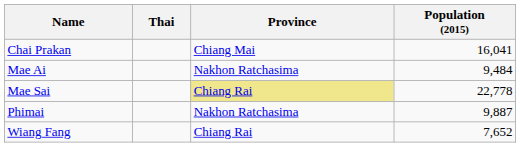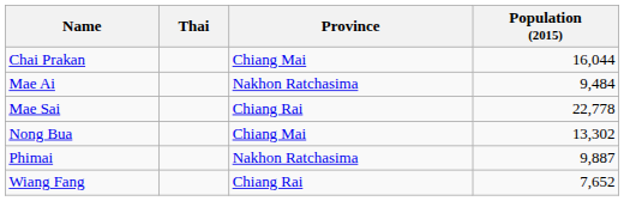 <table width=50% class="wikitable sortable">
 <tr>
 <th>Name</th>
 <th>Thai</th>
 <th>Province</th>
 <th>Population<br><small>(2015)</small><br></th>
 </tr>
 <tr>
 <td><a href='#'>Chai Prakan</a></td>
 <td></td>
 <td><a href='#'>Chiang Mai</a></td>
-<td align=right>16,041</td>
+<td align=right>16,044</td>
 </tr>
 <tr>
 <td><a href='#'>Mae Ai</a></td>
 <td></td>
 <td><a href='#'>Nakhon Ratchasima</a></td>
 <td align=right>9,484</td>
 </tr>
 <tr>
 <td><a href='#'>Mae Sai</a></td>
 <td></td>
-<td style="background: khaki;"><a href='#'>Chiang Rai</a></td>
+<td><a href='#'>Chiang Rai</a></td>
 <td align=right>22,778</td>
+</tr>
+<tr>
+<td><a href='#'>Nong Bua</a></td>
+<td></td>
+<td><a href='#'>Chiang Mai</a></td>
+<td align=right>13,302</td>
 </tr>
 <tr>
 <td><a href='#'>Phimai</a></td>
 <td></td>
 <td><a href='#'>Nakhon Ratchasima</a></td>
 <td align=right>9,887</td>
 </tr>
 <tr>
 <td><a href='#'>Wiang Fang</a></td>
 <td></td>
 <td><a href='#'>Chiang Rai</a></td>
 <td align=right>7,652</td>
 </tr>
 </table>
